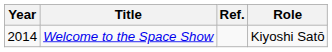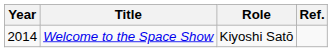 <table class="wikitable">
 <tr>
 <th>Year</th>
 <th>Title</th>
+<th>Role</th>
 <th>Ref.</th>
-<th>Role</th>
 </tr>
 <tr>
 <td>2014</td>
 <td><em><a href='#'>Welcome to the Space Show</a></em></td>
+<td>Kiyoshi Satō</td>
 <td></td>
-<td>Kiyoshi Satō</td>
 </tr>
 </table>
